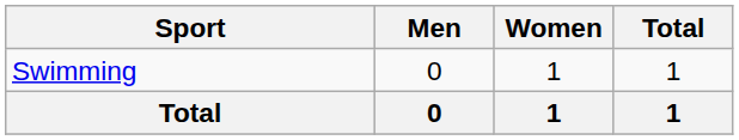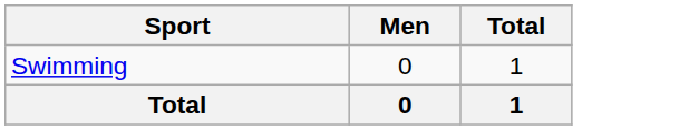 <table class="wikitable" style="text-align:center; font-size: 95%">
 <tr>
 <th width=200>Sport</th>
 <th width=60>Men</th>
-<th width=60>Women</th>
 <th width=60>Total</th>
 </tr>
 <tr>
 <td align=left><a href='#'>Swimming</a></td>
 <td>0</td>
 <td>1</td>
-<td>1</td>
 </tr>
 <tr>
 <th>Total</th>
 <th>0</th>
 <th>1</th>
-<th>1</th>
 </tr>
 </table>
